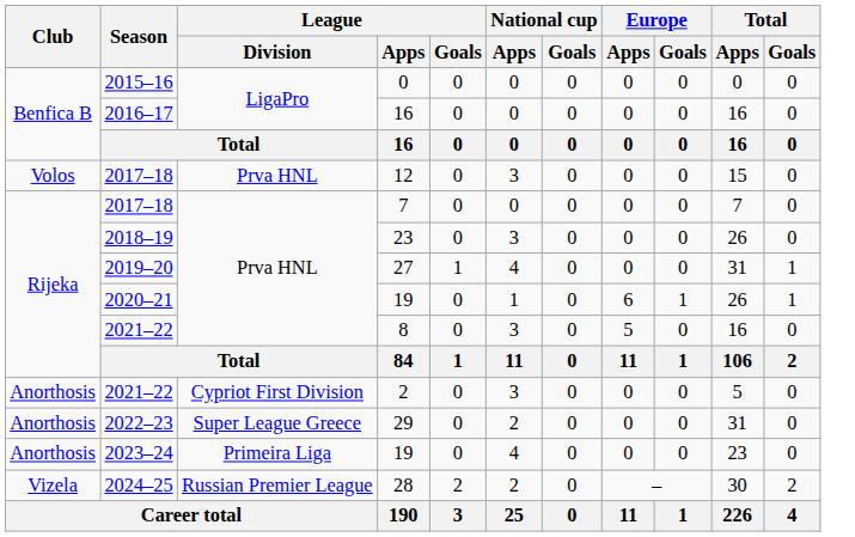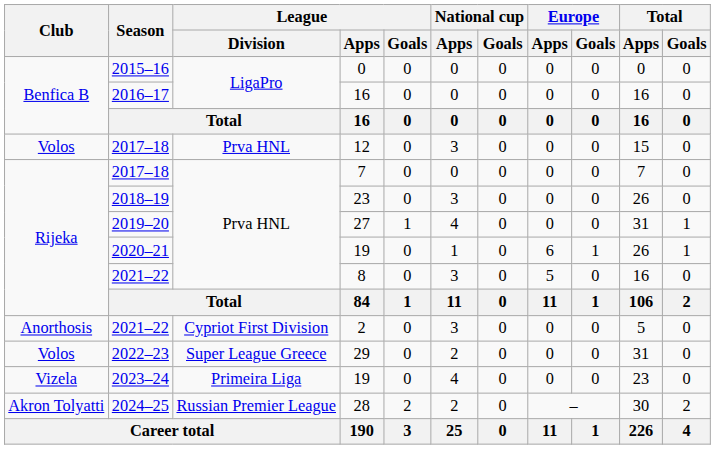 <table class="wikitable" style="font-size:100%; text-align: center">
 <tr>
 <th rowspan="2">Club</th>
 <th rowspan="2">Season</th>
 <th colspan="3">League</th>
 <th colspan="2">National cup</th>
 <th colspan="2"><a href='#'>Europe</a></th>
 <th colspan="2">Total</th>
 </tr>
 <tr>
 <th>Division</th>
 <th>Apps</th>
 <th>Goals</th>
 <th>Apps</th>
 <th>Goals</th>
 <th>Apps</th>
 <th>Goals</th>
 <th>Apps</th>
 <th>Goals</th>
 </tr>
 <tr>
 <td rowspan=3><a href='#'>Benfica B</a></td>
 <td><a href='#'>2015–16</a></td>
 <td rowspan="2"><a href='#'>LigaPro</a></td>
 <td>0</td>
 <td>0</td>
 <td>0</td>
 <td>0</td>
 <td>0</td>
 <td>0</td>
 <td>0</td>
 <td>0</td>
 </tr>
 <tr>
 <td><a href='#'>2016–17</a></td>
 <td>16</td>
 <td>0</td>
 <td>0</td>
 <td>0</td>
 <td>0</td>
 <td>0</td>
 <td>16</td>
 <td>0</td>
 </tr>
 <tr>
 <th colspan="2">Total</th>
 <th>16</th>
 <th>0</th>
 <th>0</th>
 <th>0</th>
 <th>0</th>
 <th>0</th>
 <th>16</th>
 <th>0</th>
 </tr>
 <tr>
 <td><a href='#'>Volos</a></td>
 <td><a href='#'>2017–18</a></td>
 <td><a href='#'>Prva HNL</a></td>
 <td>12</td>
 <td>0</td>
 <td>3</td>
 <td>0</td>
 <td>0</td>
 <td>0</td>
 <td>15</td>
 <td>0</td>
 </tr>
 <tr>
 <td rowspan=6><a href='#'>Rijeka</a></td>
 <td><a href='#'>2017–18</a></td>
 <td rowspan=5>Prva HNL</td>
 <td>7</td>
 <td>0</td>
 <td>0</td>
 <td>0</td>
 <td>0</td>
 <td>0</td>
 <td>7</td>
 <td>0</td>
 </tr>
 <tr>
 <td><a href='#'>2018–19</a></td>
 <td>23</td>
 <td>0</td>
 <td>3</td>
 <td>0</td>
 <td>0</td>
 <td>0</td>
 <td>26</td>
 <td>0</td>
 </tr>
 <tr>
 <td><a href='#'>2019–20</a></td>
 <td>27</td>
 <td>1</td>
 <td>4</td>
 <td>0</td>
 <td>0</td>
 <td>0</td>
 <td>31</td>
 <td>1</td>
 </tr>
 <tr>
 <td><a href='#'>2020–21</a></td>
 <td>19</td>
 <td>0</td>
 <td>1</td>
 <td>0</td>
 <td>6</td>
 <td>1</td>
 <td>26</td>
 <td>1</td>
 </tr>
 <tr>
 <td><a href='#'>2021–22</a></td>
 <td>8</td>
 <td>0</td>
 <td>3</td>
 <td>0</td>
 <td>5</td>
 <td>0</td>
 <td>16</td>
 <td>0</td>
 </tr>
 <tr>
 <th colspan="2">Total</th>
 <th>84</th>
 <th>1</th>
 <th>11</th>
 <th>0</th>
 <th>11</th>
 <th>1</th>
 <th>106</th>
 <th>2</th>
 </tr>
 <tr>
 <td><a href='#'>Anorthosis</a></td>
 <td><a href='#'>2021–22</a></td>
 <td><a href='#'>Cypriot First Division</a></td>
 <td>2</td>
 <td>0</td>
 <td>3</td>
 <td>0</td>
 <td>0</td>
 <td>0</td>
 <td>5</td>
 <td>0</td>
 </tr>
 <tr>
-<td><a href='#'>Anorthosis</a></td>
+<td><a href='#'>Volos</a></td>
 <td><a href='#'>2022–23</a></td>
 <td><a href='#'>Super League Greece</a></td>
 <td>29</td>
 <td>0</td>
 <td>2</td>
 <td>0</td>
 <td>0</td>
 <td>0</td>
 <td>31</td>
 <td>0</td>
 </tr>
 <tr>
-<td><a href='#'>Anorthosis</a></td>
+<td><a href='#'>Vizela</a></td>
 <td><a href='#'>2023–24</a></td>
 <td><a href='#'>Primeira Liga</a></td>
 <td>19</td>
 <td>0</td>
 <td>4</td>
 <td>0</td>
 <td>0</td>
 <td>0</td>
 <td>23</td>
 <td>0</td>
 </tr>
 <tr>
-<td><a href='#'>Vizela</a></td>
+<td><a href='#'>Akron Tolyatti</a></td>
 <td><a href='#'>2024–25</a></td>
 <td><a href='#'>Russian Premier League</a></td>
 <td>28</td>
 <td>2</td>
 <td>2</td>
 <td>0</td>
 <td colspan="2">–</td>
 <td>30</td>
 <td>2</td>
 </tr>
 <tr>
 <th colspan="3">Career total</th>
 <th>190</th>
 <th>3</th>
 <th>25</th>
 <th>0</th>
 <th>11</th>
 <th>1</th>
 <th>226</th>
 <th>4</th>
 </tr>
 </table>
